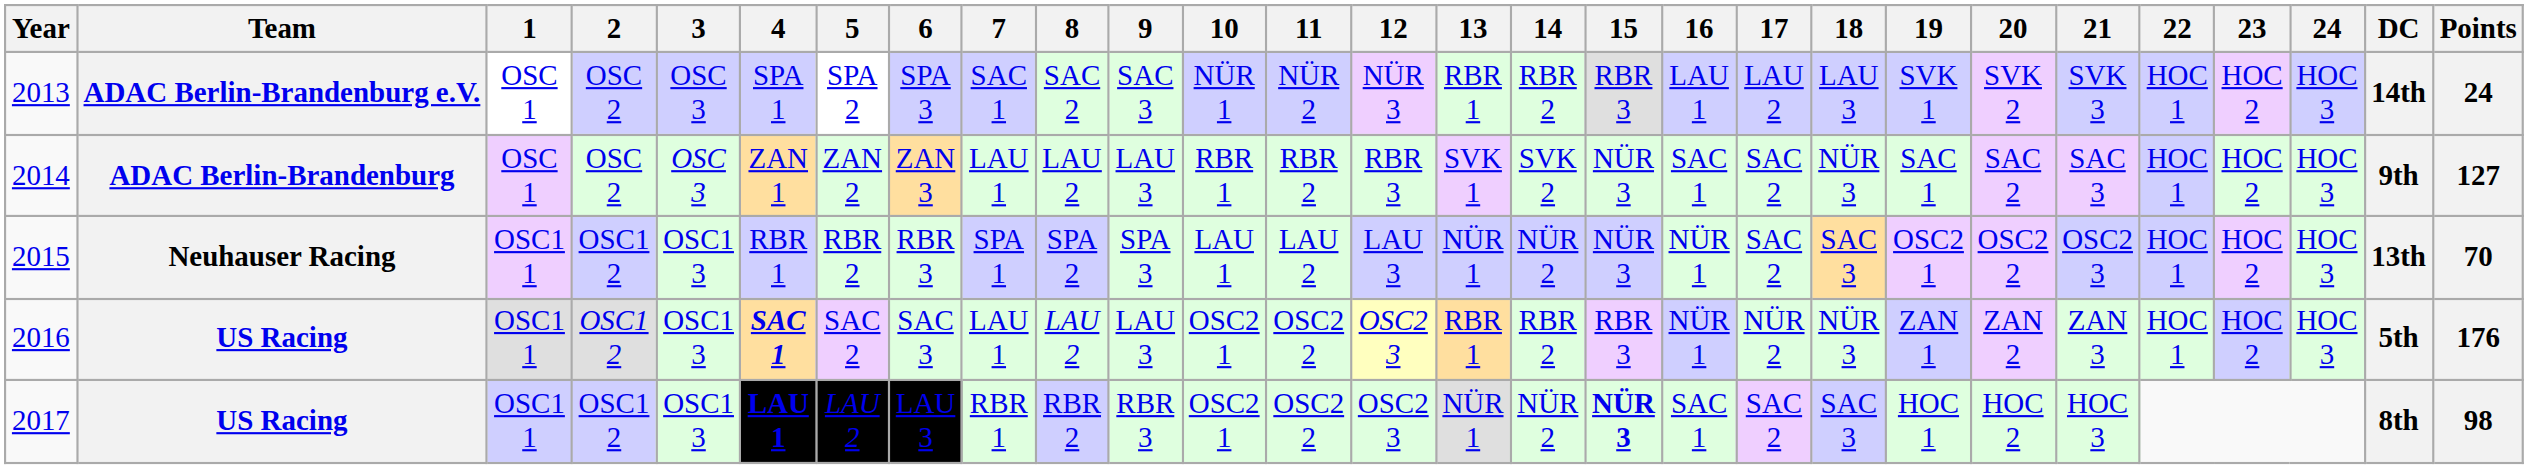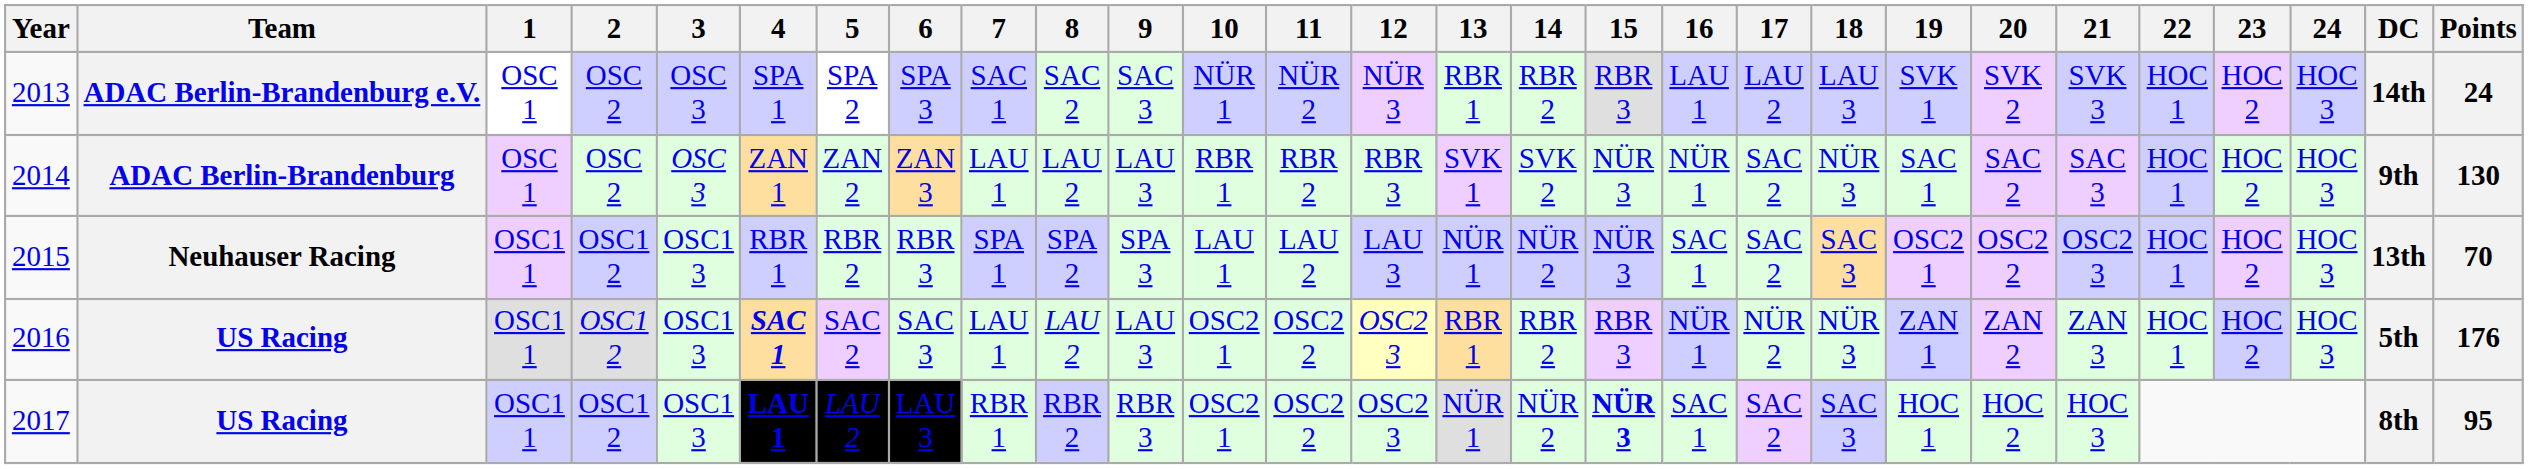 <table class="wikitable" style="text-align:center; font-size:85%">
 <tr>
 <th>Year</th>
 <th>Team</th>
 <th>1</th>
 <th>2</th>
 <th>3</th>
 <th>4</th>
 <th>5</th>
 <th>6</th>
 <th>7</th>
 <th>8</th>
 <th>9</th>
 <th>10</th>
 <th>11</th>
 <th>12</th>
 <th>13</th>
 <th>14</th>
 <th>15</th>
 <th>16</th>
 <th>17</th>
 <th>18</th>
 <th>19</th>
 <th>20</th>
 <th>21</th>
 <th>22</th>
 <th>23</th>
 <th>24</th>
 <th>DC</th>
 <th>Points</th>
 </tr>
 <tr>
 <td><a href='#'>2013</a></td>
 <th nowrap><a href='#'>ADAC Berlin-Brandenburg e.V.</a></th>
 <td style="background:#FFFFFF;"><a href='#'>OSC<br>1</a><br></td>
 <td style="background:#CFCFFF;"><a href='#'>OSC<br>2</a><br></td>
 <td style="background:#CFCFFF;"><a href='#'>OSC<br>3</a><br></td>
 <td style="background:#CFCFFF;"><a href='#'>SPA<br>1</a><br></td>
 <td style="background:#FFFFFF;"><a href='#'>SPA<br>2</a><br></td>
 <td style="background:#CFCFFF;"><a href='#'>SPA<br>3</a><br></td>
 <td style="background:#CFCFFF;"><a href='#'>SAC<br>1</a><br></td>
 <td style="background:#DFFFDF;"><a href='#'>SAC<br>2</a><br></td>
 <td style="background:#DFFFDF;"><a href='#'>SAC<br>3</a><br></td>
 <td style="background:#CFCFFF;"><a href='#'>NÜR<br>1</a><br></td>
 <td style="background:#CFCFFF;"><a href='#'>NÜR<br>2</a><br></td>
 <td style="background:#EFCFFF;"><a href='#'>NÜR<br>3</a><br></td>
 <td style="background:#DFFFDF;"><a href='#'>RBR<br>1</a><br></td>
 <td style="background:#DFFFDF;"><a href='#'>RBR<br>2</a><br></td>
 <td style="background:#DFDFDF;"><a href='#'>RBR<br>3</a><br></td>
 <td style="background:#CFCFFF;"><a href='#'>LAU<br>1</a><br></td>
 <td style="background:#CFCFFF;"><a href='#'>LAU<br>2</a><br></td>
 <td style="background:#CFCFFF;"><a href='#'>LAU<br>3</a><br></td>
 <td style="background:#CFCFFF;"><a href='#'>SVK<br>1</a><br></td>
 <td style="background:#EFCFFF;"><a href='#'>SVK<br>2</a><br></td>
 <td style="background:#CFCFFF;"><a href='#'>SVK<br>3</a><br></td>
 <td style="background:#CFCFFF;"><a href='#'>HOC<br>1</a><br></td>
 <td style="background:#EFCFFF;"><a href='#'>HOC<br>2</a><br></td>
 <td style="background:#CFCFFF;"><a href='#'>HOC<br>3</a><br></td>
 <th>14th</th>
 <th>24</th>
 </tr>
 <tr>
 <td><a href='#'>2014</a></td>
 <th nowrap><a href='#'>ADAC Berlin-Brandenburg</a></th>
 <td style="background:#EFCFFF;"><a href='#'>OSC<br>1</a><br></td>
 <td style="background:#DFFFDF;"><a href='#'>OSC<br>2</a><br></td>
 <td style="background:#DFFFDF;"><em><a href='#'>OSC<br>3</a></em><br></td>
 <td style="background:#FFDF9F;"><a href='#'>ZAN<br>1</a><br></td>
 <td style="background:#DFFFDF;"><a href='#'>ZAN<br>2</a><br></td>
 <td style="background:#FFDF9F;"><a href='#'>ZAN<br>3</a><br></td>
 <td style="background:#DFFFDF;"><a href='#'>LAU<br>1</a><br></td>
 <td style="background:#DFFFDF;"><a href='#'>LAU<br>2</a><br></td>
 <td style="background:#DFFFDF;"><a href='#'>LAU<br>3</a><br></td>
 <td style="background:#DFFFDF;"><a href='#'>RBR<br>1</a><br></td>
 <td style="background:#DFFFDF;"><a href='#'>RBR<br>2</a><br></td>
 <td style="background:#DFFFDF;"><a href='#'>RBR<br>3</a><br></td>
 <td style="background:#EFCFFF;"><a href='#'>SVK<br>1</a><br></td>
 <td style="background:#DFFFDF;"><a href='#'>SVK<br>2</a><br></td>
 <td style="background:#DFFFDF;"><a href='#'>NÜR<br>3</a><br></td>
-<td style="background:#DFFFDF;"><a href='#'>SAC<br>1</a><br></td>
+<td style="background:#DFFFDF;"><a href='#'>NÜR<br>1</a><br></td>
 <td style="background:#DFFFDF;"><a href='#'>SAC<br>2</a><br></td>
 <td style="background:#DFFFDF;"><a href='#'>NÜR<br>3</a><br></td>
 <td style="background:#DFFFDF;"><a href='#'>SAC<br>1</a><br></td>
 <td style="background:#EFCFFF;"><a href='#'>SAC<br>2</a><br></td>
 <td style="background:#EFCFFF;"><a href='#'>SAC<br>3</a><br></td>
 <td style="background:#CFCFFF;"><a href='#'>HOC<br>1</a><br></td>
 <td style="background:#DFFFDF;"><a href='#'>HOC<br>2</a><br></td>
 <td style="background:#DFFFDF;"><a href='#'>HOC<br>3</a><br></td>
 <th>9th</th>
-<th>127</th>
+<th>130</th>
 </tr>
 <tr>
 <td><a href='#'>2015</a></td>
 <th nowrap>Neuhauser Racing</th>
 <td style="background:#EFCFFF;"><a href='#'>OSC1<br>1</a><br></td>
 <td style="background:#CFCFFF;"><a href='#'>OSC1<br>2</a><br></td>
 <td style="background:#DFFFDF;"><a href='#'>OSC1<br>3</a><br></td>
 <td style="background:#CFCFFF;"><a href='#'>RBR<br>1</a><br></td>
 <td style="background:#DFFFDF;"><a href='#'>RBR<br>2</a><br></td>
 <td style="background:#DFFFDF;"><a href='#'>RBR<br>3</a><br></td>
 <td style="background:#CFCFFF;"><a href='#'>SPA<br>1</a><br></td>
 <td style="background:#CFCFFF;"><a href='#'>SPA<br>2</a><br></td>
 <td style="background:#DFFFDF;"><a href='#'>SPA<br>3</a><br></td>
 <td style="background:#DFFFDF;"><a href='#'>LAU<br>1</a><br></td>
 <td style="background:#DFFFDF;"><a href='#'>LAU<br>2</a><br></td>
 <td style="background:#CFCFFF;"><a href='#'>LAU<br>3</a><br></td>
 <td style="background:#CFCFFF;"><a href='#'>NÜR<br>1</a><br></td>
 <td style="background:#CFCFFF;"><a href='#'>NÜR<br>2</a><br></td>
 <td style="background:#CFCFFF;"><a href='#'>NÜR<br>3</a><br></td>
-<td style="background:#DFFFDF;"><a href='#'>NÜR<br>1</a><br></td>
+<td style="background:#DFFFDF;"><a href='#'>SAC<br>1</a><br></td>
 <td style="background:#DFFFDF;"><a href='#'>SAC<br>2</a><br></td>
 <td style="background:#FFDF9F;"><a href='#'>SAC<br>3</a><br></td>
 <td style="background:#EFCFFF;"><a href='#'>OSC2<br>1</a><br></td>
 <td style="background:#EFCFFF;"><a href='#'>OSC2<br>2</a><br></td>
 <td style="background:#CFCFFF;"><a href='#'>OSC2<br>3</a><br></td>
 <td style="background:#CFCFFF;"><a href='#'>HOC<br>1</a><br></td>
 <td style="background:#EFCFFF;"><a href='#'>HOC<br>2</a><br></td>
 <td style="background:#DFFFDF;"><a href='#'>HOC<br>3</a><br></td>
 <th>13th</th>
 <th>70</th>
 </tr>
 <tr>
 <td><a href='#'>2016</a></td>
 <th nowrap><a href='#'>US Racing</a></th>
 <td style="background:#DFDFDF;"><a href='#'>OSC1<br>1</a><br></td>
 <td style="background:#DFDFDF;"><em><a href='#'>OSC1<br>2</a></em><br></td>
 <td style="background:#DFFFDF;"><a href='#'>OSC1<br>3</a><br></td>
 <td style="background:#FFDF9F;"><strong><em><a href='#'>SAC<br>1</a></em></strong><br></td>
 <td style="background:#EFCFFF;"><a href='#'>SAC<br>2</a><br></td>
 <td style="background:#DFFFDF;"><a href='#'>SAC<br>3</a><br></td>
 <td style="background:#DFFFDF;"><a href='#'>LAU<br>1</a><br></td>
 <td style="background:#DFFFDF;"><em><a href='#'>LAU<br>2</a></em><br></td>
 <td style="background:#DFFFDF;"><a href='#'>LAU<br>3</a><br></td>
 <td style="background:#DFFFDF;"><a href='#'>OSC2<br>1</a><br></td>
 <td style="background:#DFFFDF;"><a href='#'>OSC2<br>2</a><br></td>
 <td style="background:#FFFFBF;"><em><a href='#'>OSC2<br>3</a></em><br></td>
 <td style="background:#FFDF9F;"><a href='#'>RBR<br>1</a><br></td>
 <td style="background:#DFFFDF;"><a href='#'>RBR<br>2</a><br></td>
 <td style="background:#EFCFFF;"><a href='#'>RBR<br>3</a><br></td>
 <td style="background:#CFCFFF;"><a href='#'>NÜR<br>1</a><br></td>
 <td style="background:#DFFFDF;"><a href='#'>NÜR<br>2</a><br></td>
 <td style="background:#DFFFDF;"><a href='#'>NÜR<br>3</a><br></td>
 <td style="background:#CFCFFF;"><a href='#'>ZAN<br>1</a><br></td>
 <td style="background:#EFCFFF;"><a href='#'>ZAN<br>2</a><br></td>
 <td style="background:#DFFFDF;"><a href='#'>ZAN<br>3</a><br></td>
 <td style="background:#DFFFDF;"><a href='#'>HOC<br>1</a><br></td>
 <td style="background:#CFCFFF;"><a href='#'>HOC<br>2</a><br></td>
 <td style="background:#DFFFDF;"><a href='#'>HOC<br>3</a><br></td>
 <th>5th</th>
 <th>176</th>
 </tr>
 <tr>
 <td><a href='#'>2017</a></td>
 <th nowrap><a href='#'>US Racing</a></th>
 <td style="background:#CFCFFF;"><a href='#'>OSC1<br>1</a><br></td>
 <td style="background:#CFCFFF;"><a href='#'>OSC1<br>2</a><br></td>
 <td style="background:#DFFFDF;"><a href='#'>OSC1<br>3</a><br></td>
 <td style="background:#000000; color:white;"><strong><a href='#'><span>LAU<br>1</span></a></strong><br></td>
 <td style="background:#000000; color:white;"><em><a href='#'><span>LAU<br>2</span></a></em><br></td>
 <td style="background:#000000; color:white;"><a href='#'><span>LAU<br>3</span></a><br></td>
 <td style="background:#DFFFDF;"><a href='#'>RBR<br>1</a><br></td>
 <td style="background:#CFCFFF;"><a href='#'>RBR<br>2</a><br></td>
 <td style="background:#DFFFDF;"><a href='#'>RBR<br>3</a><br></td>
 <td style="background:#DFFFDF;"><a href='#'>OSC2<br>1</a><br></td>
 <td style="background:#DFFFDF;"><a href='#'>OSC2<br>2</a><br></td>
 <td style="background:#DFFFDF;"><a href='#'>OSC2<br>3</a><br></td>
 <td style="background:#DFDFDF;"><a href='#'>NÜR<br>1</a><br></td>
 <td style="background:#DFFFDF;"><a href='#'>NÜR<br>2</a><br></td>
 <td style="background:#DFFFDF;"><strong><a href='#'>NÜR<br>3</a><br></strong></td>
 <td style="background:#DFFFDF;"><a href='#'>SAC<br>1</a><br></td>
 <td style="background:#EFCFFF;"><a href='#'>SAC<br>2</a><br></td>
 <td style="background:#CFCFFF;"><a href='#'>SAC<br>3</a><br></td>
 <td style="background:#DFFFDF;"><a href='#'>HOC<br>1</a><br></td>
 <td style="background:#DFFFDF;"><a href='#'>HOC<br>2</a><br></td>
 <td style="background:#DFFFDF;"><a href='#'>HOC<br>3</a><br></td>
 <td colspan=3></td>
 <th>8th</th>
-<th>98</th>
+<th>95</th>
 </tr>
 </table>
